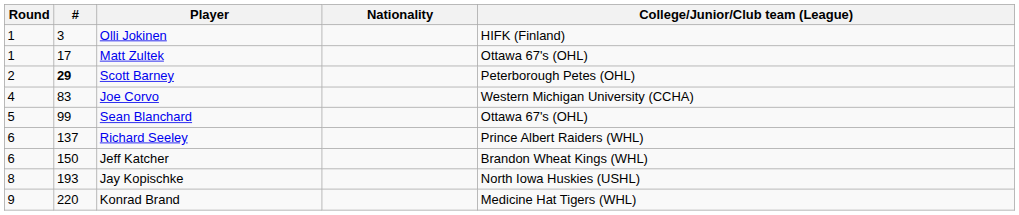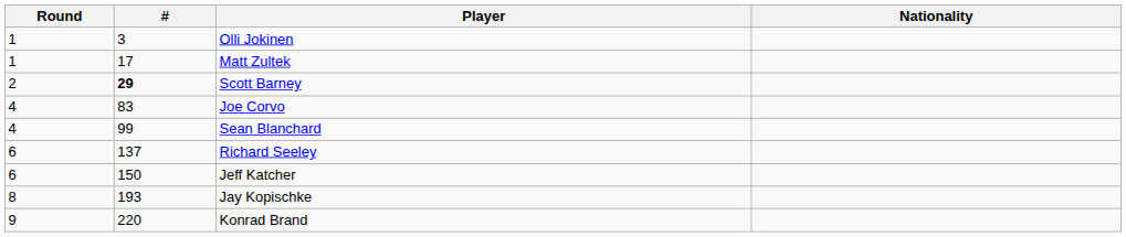 <table class="wikitable">
 <tr align="center">
 <th bgcolor="#DDDDFF" width="4.0%">Round</th>
 <th bgcolor="#DDDDFF" width="4.0%">#</th>
 <th bgcolor="#DDDDFF" width="21.0%">Player</th>
 <th bgcolor="#DDDDFF" width="14.5%">Nationality</th>
-<th bgcolor="#DDDDFF" width="50.0%">College/Junior/Club team (League)</th>
 </tr>
 <tr>
 <td>1</td>
 <td>3</td>
 <td><a href='#'>Olli Jokinen</a></td>
 <td></td>
-<td>HIFK (Finland)</td>
 </tr>
 <tr>
 <td>1</td>
 <td>17</td>
 <td><a href='#'>Matt Zultek</a></td>
 <td></td>
-<td>Ottawa 67's (OHL)</td>
 </tr>
 <tr>
 <td>2</td>
 <td><strong>29</strong></td>
 <td><a href='#'>Scott Barney</a></td>
 <td></td>
-<td>Peterborough Petes (OHL)</td>
 </tr>
 <tr>
 <td>4</td>
 <td>83</td>
 <td><a href='#'>Joe Corvo</a></td>
 <td></td>
-<td>Western Michigan University (CCHA)</td>
 </tr>
 <tr>
-<td>5</td>
+<td>4</td>
 <td>99</td>
 <td><a href='#'>Sean Blanchard</a></td>
 <td></td>
-<td>Ottawa 67's (OHL)</td>
 </tr>
 <tr>
 <td>6</td>
 <td>137</td>
 <td><a href='#'>Richard Seeley</a></td>
 <td></td>
-<td>Prince Albert Raiders (WHL)</td>
 </tr>
 <tr>
 <td>6</td>
 <td>150</td>
 <td>Jeff Katcher</td>
 <td></td>
-<td>Brandon Wheat Kings (WHL)</td>
 </tr>
 <tr>
 <td>8</td>
 <td>193</td>
 <td>Jay Kopischke</td>
 <td></td>
-<td>North Iowa Huskies (USHL)</td>
 </tr>
 <tr>
 <td>9</td>
 <td>220</td>
 <td>Konrad Brand</td>
 <td></td>
-<td>Medicine Hat Tigers (WHL)</td>
 </tr>
 </table>
